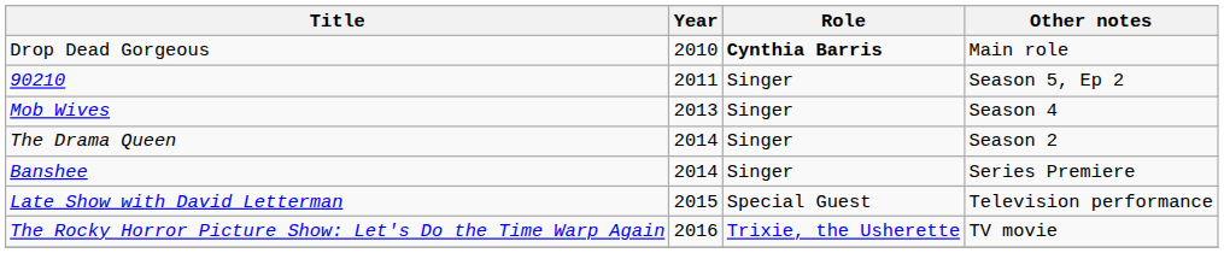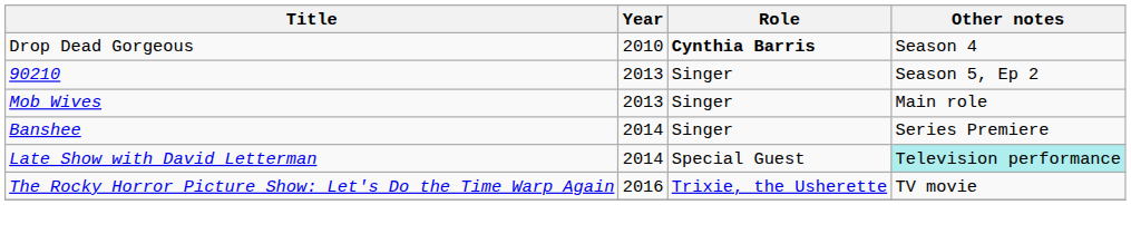 <table class="wikitable">
 <tr style="background:#b0c4de; text-align:center;">
 <th>Title</th>
 <th>Year</th>
 <th>Role</th>
 <th>Other notes</th>
 </tr>
 <tr>
 <td>Drop Dead Gorgeous</td>
 <td>2010</td>
 <td><strong>Cynthia Barris</strong></td>
-<td>Main role</td>
+<td>Season 4</td>
 </tr>
 <tr>
 <td><em><a href='#'>90210</a></em></td>
-<td>2011</td>
+<td>2013</td>
 <td>Singer</td>
 <td>Season 5, Ep 2</td>
 </tr>
 <tr>
 <td><em><a href='#'>Mob Wives</a></em></td>
 <td>2013</td>
 <td>Singer</td>
-<td>Season 4</td>
-</tr>
-<tr>
-<td><em>The Drama Queen</em></td>
-<td>2014</td>
-<td>Singer</td>
-<td>Season 2</td>
+<td>Main role</td>
 </tr>
 <tr>
 <td><em><a href='#'>Banshee</a></em></td>
 <td>2014</td>
 <td>Singer</td>
 <td>Series Premiere</td>
 </tr>
 <tr>
 <td><em><a href='#'>Late Show with David Letterman</a></em></td>
-<td>2015</td>
+<td>2014</td>
 <td>Special Guest</td>
-<td>Television performance</td>
+<td style="background: paleturquoise;">Television performance</td>
 </tr>
 <tr>
 <td><em><a href='#'>The Rocky Horror Picture Show: Let's Do the Time Warp Again</a></em></td>
 <td>2016</td>
 <td><a href='#'>Trixie, the Usherette</a></td>
 <td>TV movie</td>
 </tr>
 <tr>
 </tr>
 </table>
